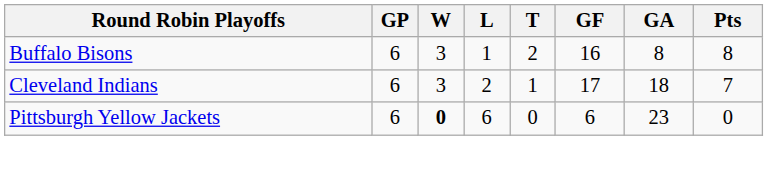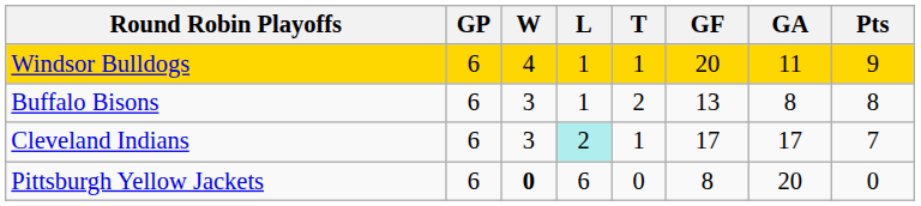 <table class="wikitable">
 <tr>
 <th width="40%" bgcolor="pale blue">Round Robin Playoffs</th>
 <th width="5%">GP</th>
 <th width="5%">W</th>
 <th width="5%">L</th>
 <th width="5%">T</th>
 <th width="7.5%">GF</th>
 <th width="7.5%">GA</th>
 <th width="7.5%">Pts</th>
 </tr>
+<tr align="center" bgcolor="Gold">
+<td align="left"><a href='#'>Windsor Bulldogs</a></td>
+<td>6</td>
+<td>4</td>
+<td>1</td>
+<td>1</td>
+<td>20</td>
+<td>11</td>
+<td>9</td>
+</tr>
 <tr align="center">
 <td align="left"><a href='#'>Buffalo Bisons</a></td>
 <td>6</td>
 <td>3</td>
 <td>1</td>
 <td>2</td>
-<td>16</td>
+<td>13</td>
 <td>8</td>
 <td>8</td>
 </tr>
 <tr align="center">
 <td align="left"><a href='#'>Cleveland Indians</a></td>
 <td>6</td>
 <td>3</td>
-<td>2</td>
+<td style="background: paleturquoise;">2</td>
 <td>1</td>
 <td>17</td>
-<td>18</td>
+<td>17</td>
 <td>7</td>
 </tr>
 <tr align="center">
 <td align="left"><a href='#'>Pittsburgh Yellow Jackets</a></td>
 <td>6</td>
 <td><strong>0</strong></td>
 <td>6</td>
 <td>0</td>
-<td>6</td>
-<td>23</td>
+<td>8</td>
+<td>20</td>
 <td>0</td>
 </tr>
 </table>
